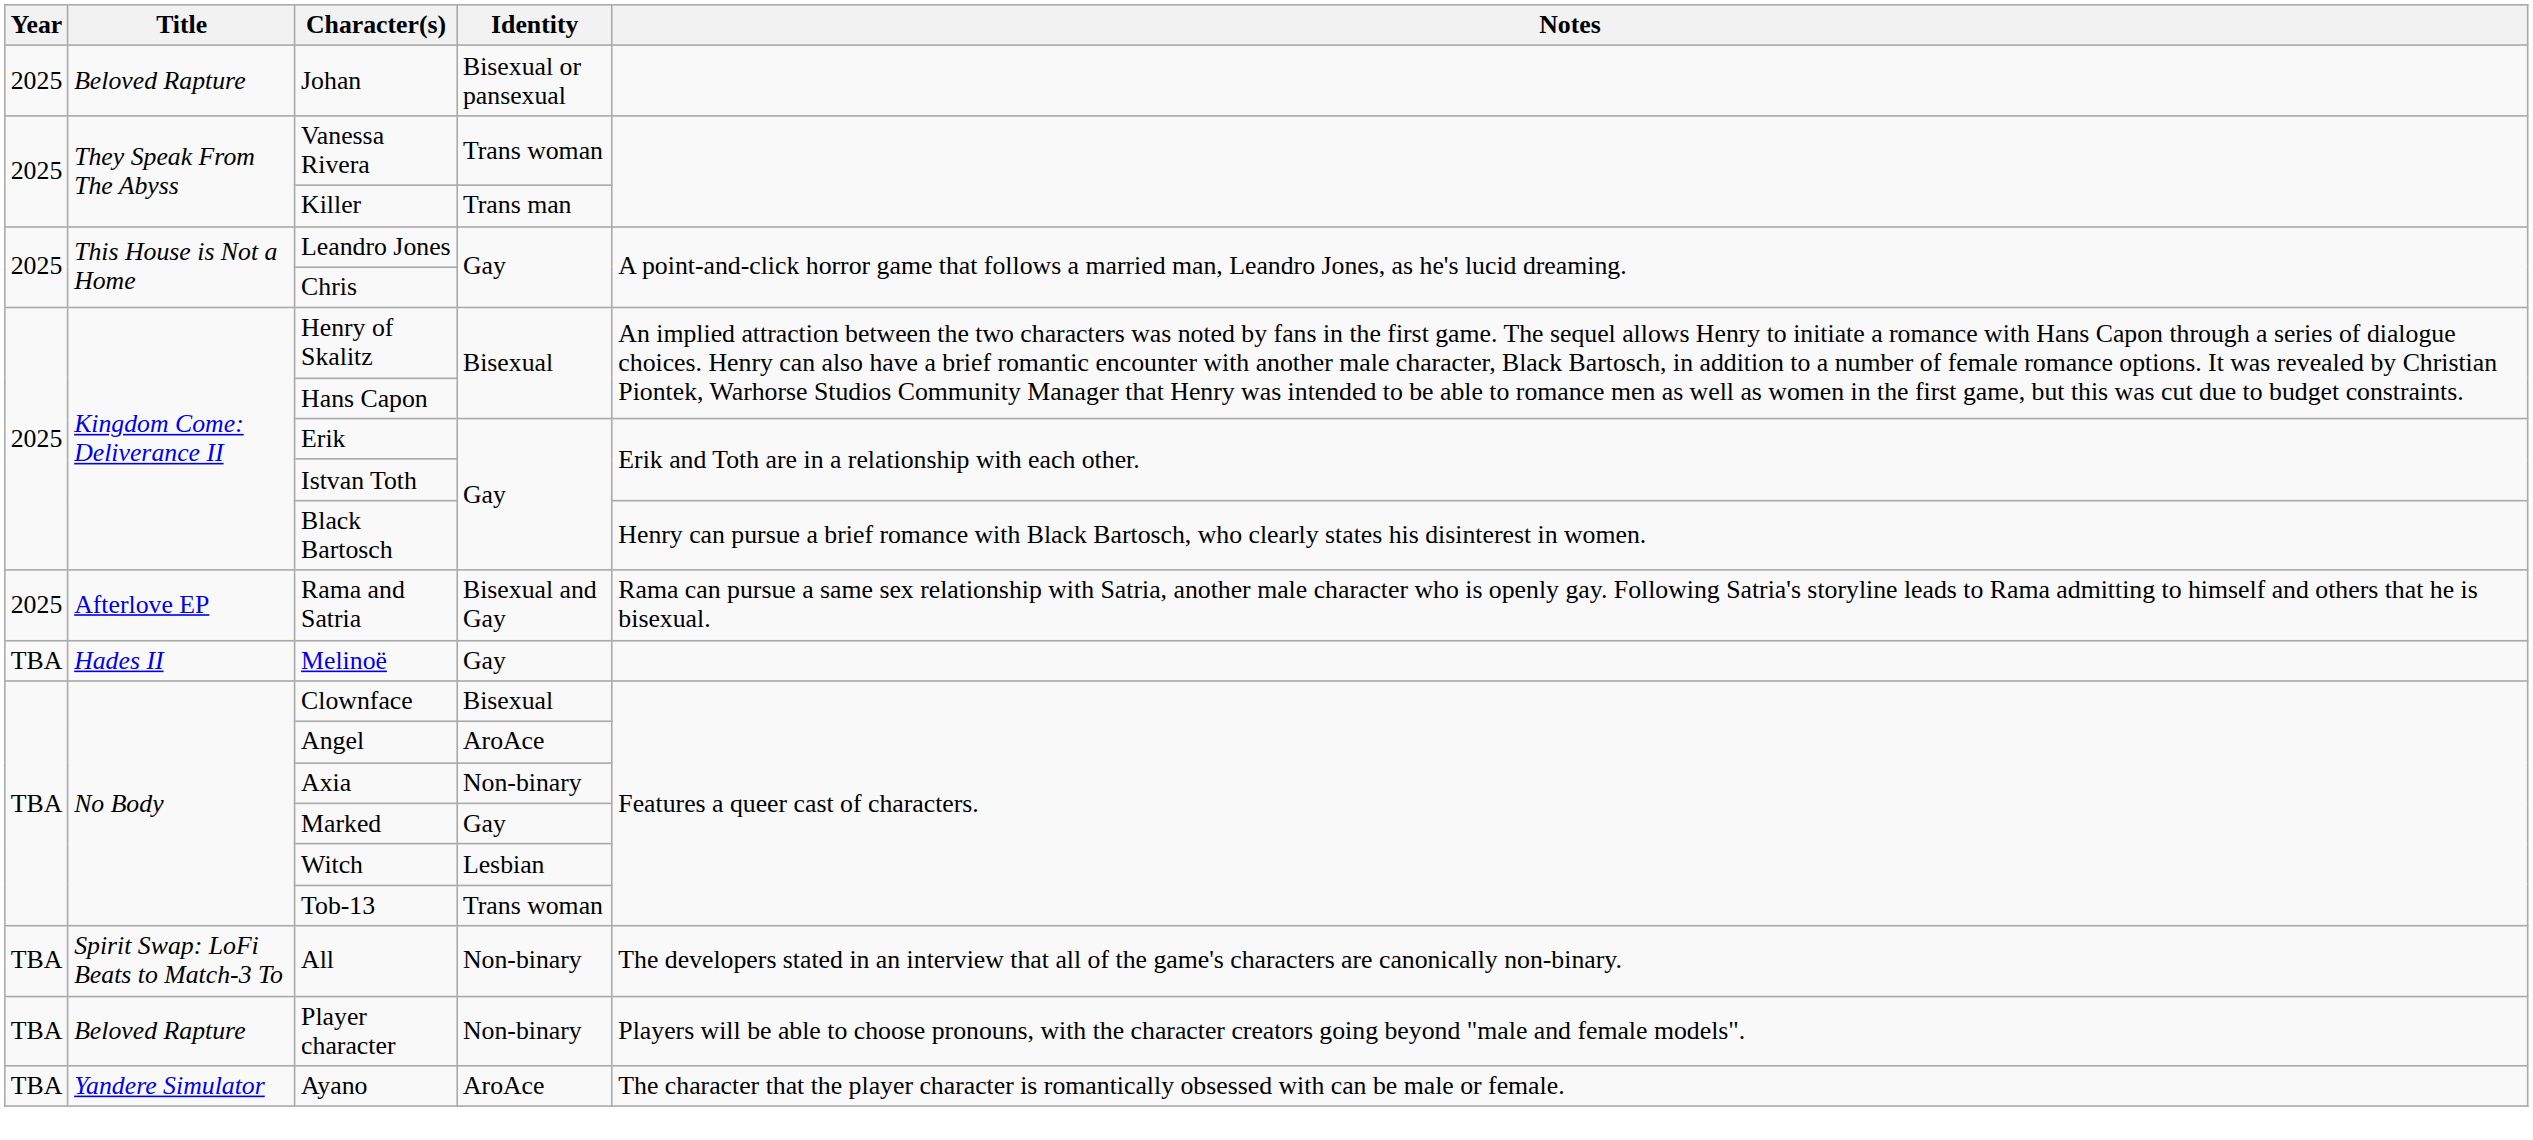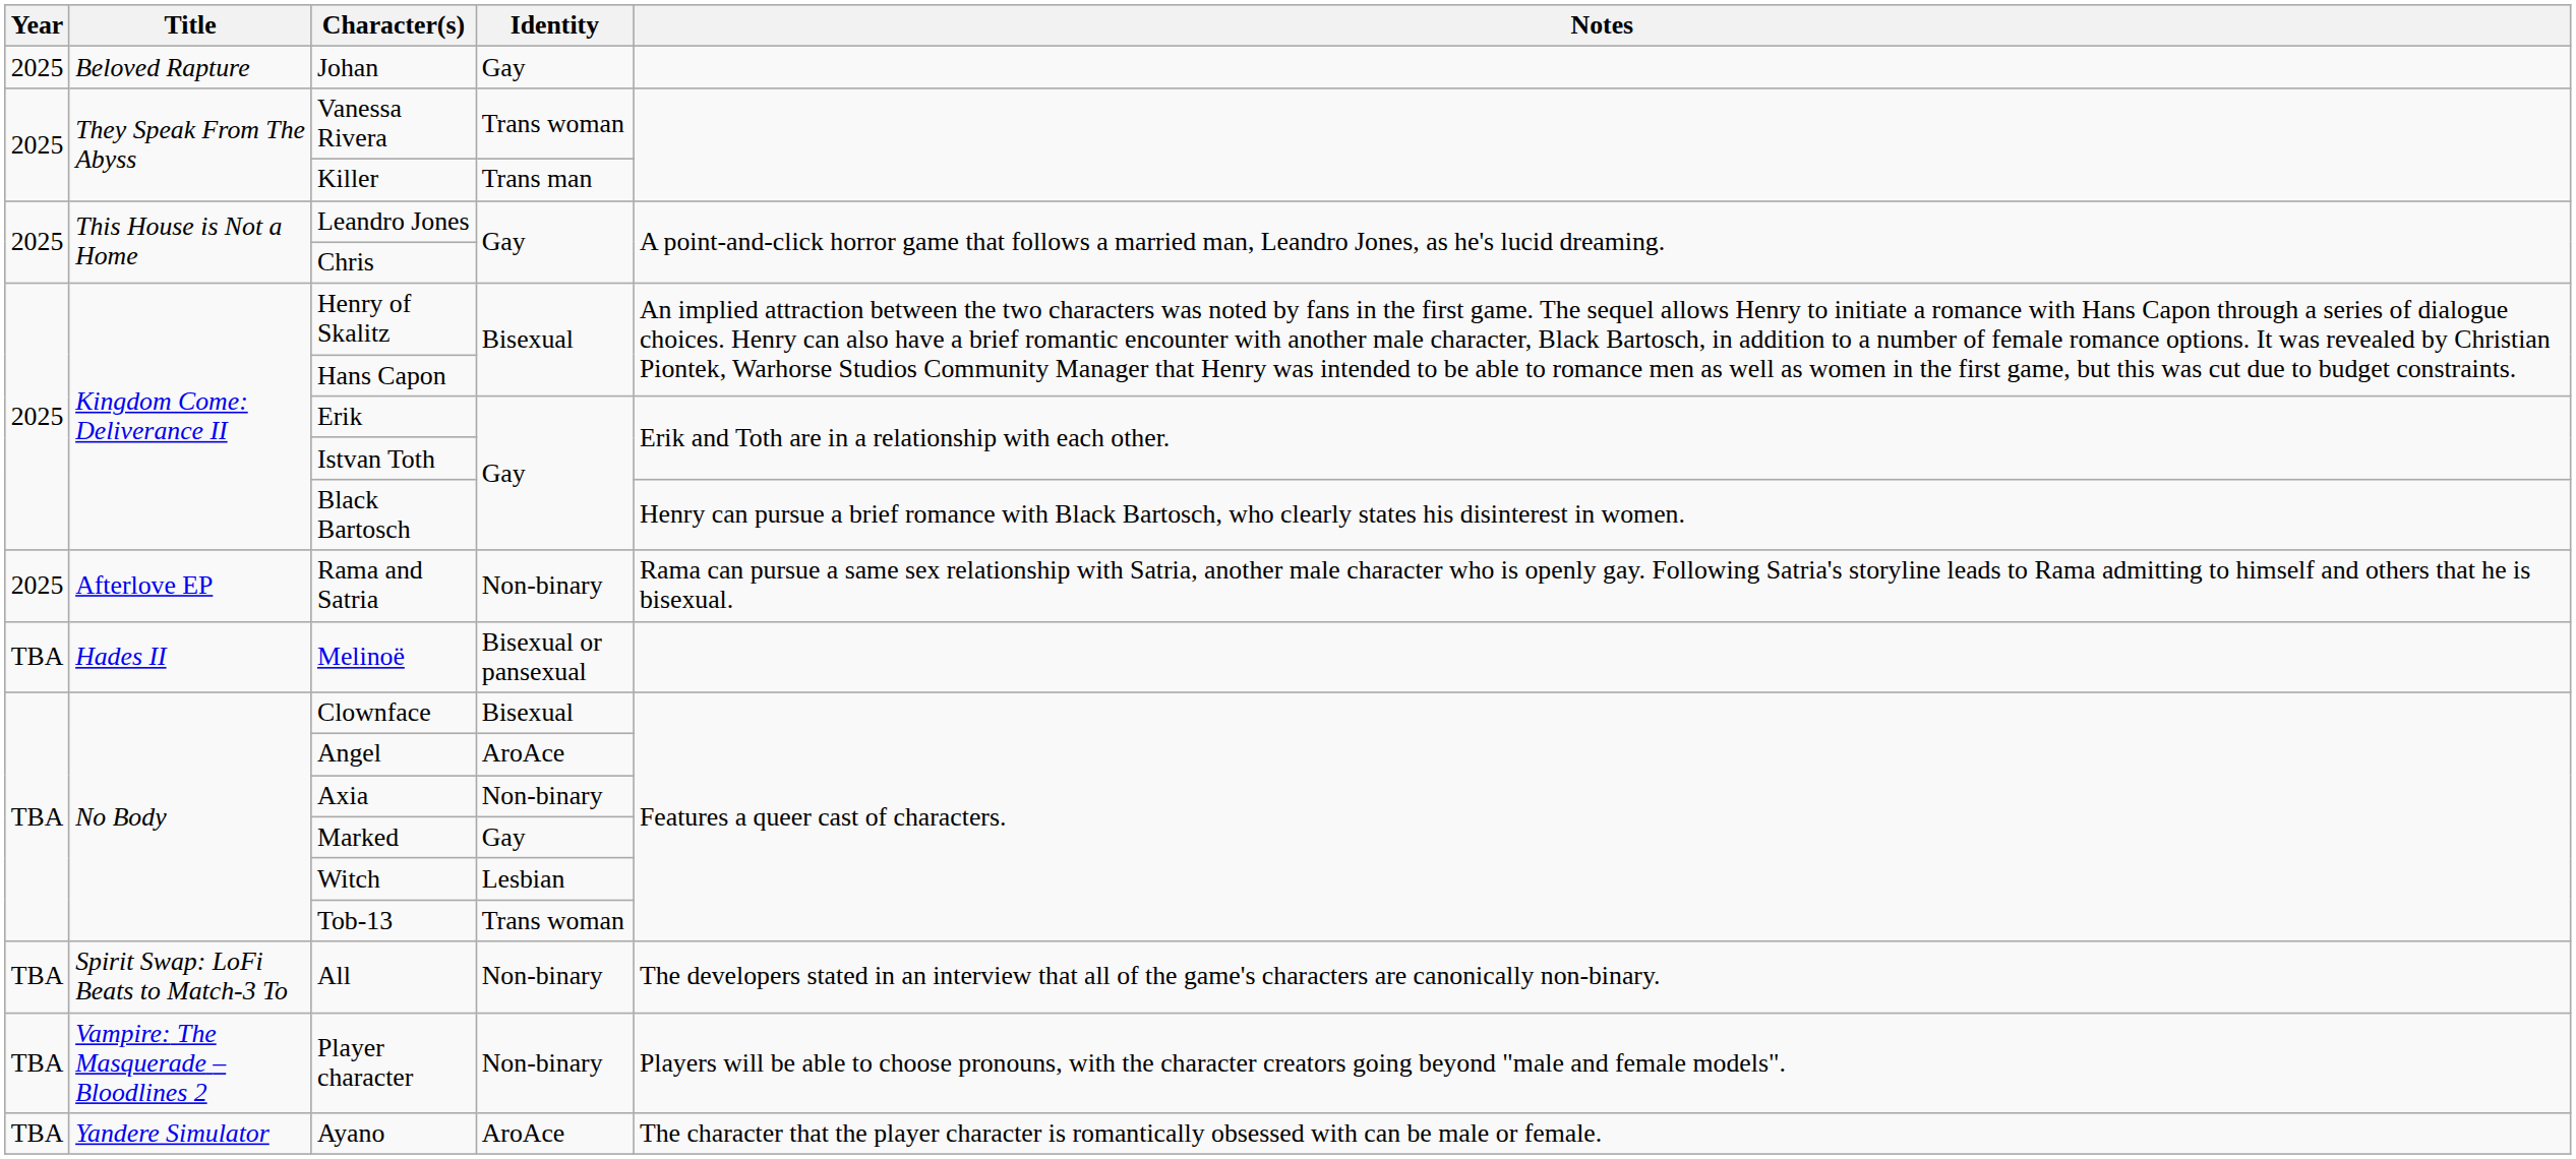 <table class="wikitable sortable">
 <tr>
 <th>Year</th>
 <th>Title</th>
 <th>Character(s)</th>
 <th>Identity</th>
 <th>Notes</th>
 </tr>
 <tr>
 <td>2025</td>
 <td><em>Beloved Rapture</em></td>
 <td>Johan</td>
-<td>Bisexual or pansexual</td>
+<td>Gay</td>
 <td></td>
 </tr>
 <tr>
 <td rowspan="2">2025</td>
 <td rowspan="2"><em>They Speak From The Abyss</em></td>
 <td>Vanessa Rivera</td>
 <td>Trans woman</td>
 <td rowspan="2"></td>
 </tr>
 <tr>
 <td>Killer</td>
 <td>Trans man</td>
 </tr>
 <tr>
 <td rowspan="2">2025</td>
 <td rowspan="2"><em>This House is Not a Home</em></td>
 <td>Leandro Jones</td>
 <td rowspan="2">Gay</td>
 <td rowspan="2">A point-and-click horror game that follows a married man, Leandro Jones, as he's lucid dreaming.</td>
 </tr>
 <tr>
 <td>Chris</td>
 </tr>
 <tr>
 <td rowspan="5">2025</td>
 <td rowspan="5"><a href='#'><em>Kingdom Come: Deliverance II</em></a></td>
 <td>Henry of Skalitz</td>
 <td rowspan="2">Bisexual</td>
 <td rowspan="2">An implied attraction between the two characters was noted by fans in the first game. The sequel allows Henry to initiate a romance with Hans Capon through a series of dialogue choices. Henry can also have a brief romantic encounter with another male character, Black Bartosch, in addition to a number of female romance options. It was revealed by Christian Piontek, Warhorse Studios Community Manager that Henry was intended to be able to romance men as well as women in the first game, but this was cut due to budget constraints.</td>
 </tr>
 <tr>
 <td>Hans Capon</td>
 </tr>
 <tr>
 <td>Erik</td>
 <td rowspan="3">Gay</td>
 <td rowspan="2">Erik and Toth are in a relationship with each other.</td>
 </tr>
 <tr>
 <td>Istvan Toth</td>
 </tr>
 <tr>
 <td>Black Bartosch</td>
 <td>Henry can pursue a brief romance with Black Bartosch, who clearly states his disinterest in women.</td>
 </tr>
 <tr>
 <td>2025</td>
 <td><a href='#'>Afterlove EP</a></td>
 <td>Rama and Satria</td>
-<td>Bisexual and Gay</td>
+<td>Non-binary</td>
 <td>Rama can pursue a same sex relationship with Satria, another male character who is openly gay. Following Satria's storyline leads to Rama admitting to himself and others that he is bisexual.</td>
 </tr>
 <tr>
 <td>TBA</td>
 <td><em><a href='#'>Hades II</a></em></td>
 <td><a href='#'>Melinoë</a></td>
-<td>Gay</td>
+<td>Bisexual or pansexual</td>
 <td></td>
 </tr>
 <tr>
 <td rowspan="6">TBA</td>
 <td rowspan="6"><em>No Body</em></td>
 <td>Clownface</td>
 <td>Bisexual</td>
 <td rowspan="6">Features a queer cast of characters.</td>
 </tr>
 <tr>
 <td>Angel</td>
 <td>AroAce</td>
 </tr>
 <tr>
 <td>Axia</td>
 <td>Non-binary</td>
 </tr>
 <tr>
 <td>Marked</td>
 <td>Gay</td>
 </tr>
 <tr>
 <td>Witch</td>
 <td>Lesbian</td>
 </tr>
 <tr>
 <td>Tob-13</td>
 <td>Trans woman</td>
 </tr>
 <tr>
 <td>TBA</td>
 <td><em>Spirit Swap: LoFi Beats to Match-3 To</em></td>
 <td>All</td>
 <td>Non-binary</td>
 <td>The developers stated in an interview that all of the game's characters are canonically non-binary.</td>
 </tr>
 <tr>
 <td>TBA</td>
-<td><em>Beloved Rapture</em></td>
+<td><a href='#'><em>Vampire:</em> <em>The Masquerade</em> <em>– Bloodlines 2</em></a></td>
 <td>Player character</td>
 <td>Non-binary</td>
 <td>Players will be able to choose pronouns, with the character creators going beyond "male and female models".</td>
 </tr>
 <tr>
 <td>TBA</td>
 <td><em><a href='#'>Yandere Simulator</a></em></td>
 <td>Ayano</td>
 <td>AroAce</td>
 <td>The character that the player character is romantically obsessed with can be male or female.</td>
 </tr>
 </table>
